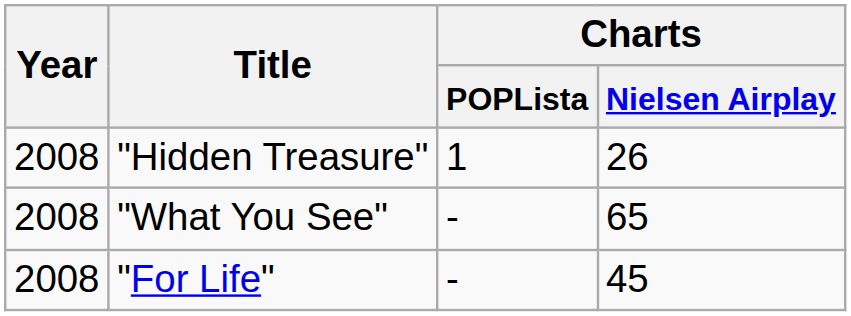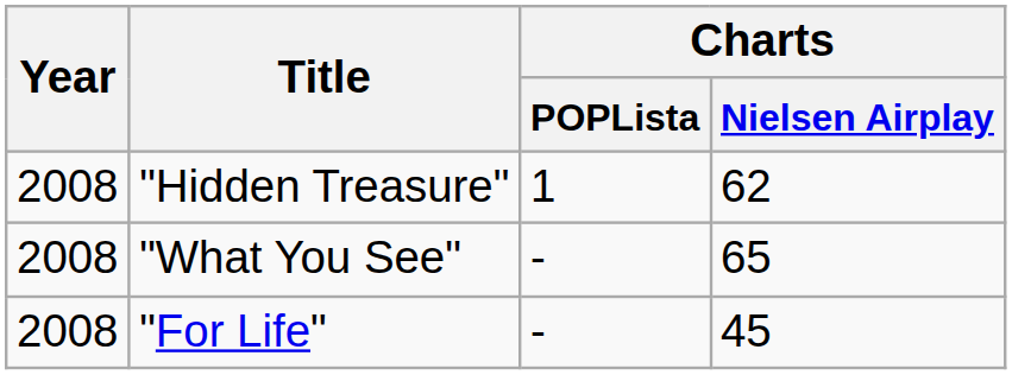 <table class="wikitable">
 <tr>
 <th rowspan="2">Year</th>
 <th rowspan="2">Title</th>
 <th colspan="2">Charts</th>
 </tr>
 <tr>
 <th><small>POPLista</small></th>
 <th><small><a href='#'>Nielsen Airplay</a></small></th>
 </tr>
 <tr>
 <td>2008</td>
 <td>"Hidden Treasure"</td>
 <td>1</td>
-<td>26</td>
+<td>62</td>
 </tr>
 <tr>
 <td>2008</td>
 <td>"What You See"</td>
 <td>-</td>
 <td>65</td>
 </tr>
 <tr>
 <td>2008</td>
 <td>"<a href='#'>For Life</a>"</td>
 <td>-</td>
 <td>45</td>
 </tr>
 </table>
